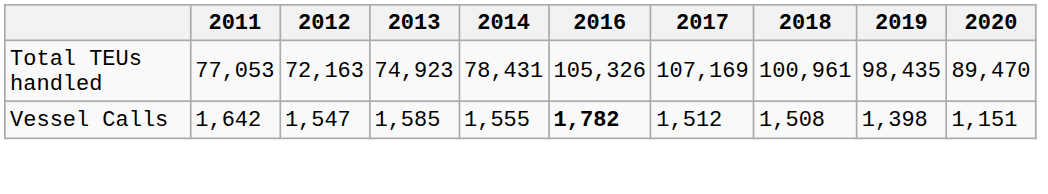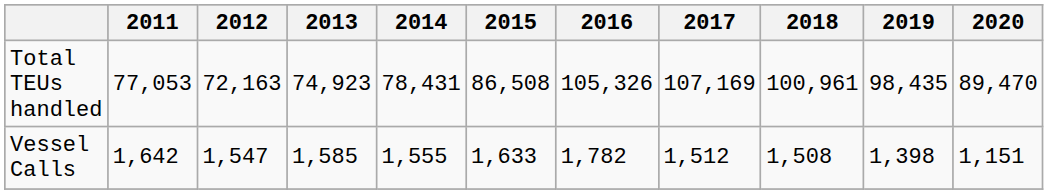 <table class="wikitable">
 <tr>
 <th></th>
 <th>2011</th>
 <th>2012</th>
 <th>2013</th>
 <th>2014</th>
+<th>2015</th>
 <th>2016</th>
 <th>2017</th>
 <th>2018</th>
 <th>2019</th>
 <th>2020</th>
 </tr>
 <tr>
 <td>Total TEUs handled</td>
 <td>77,053</td>
 <td>72,163</td>
 <td>74,923</td>
 <td>78,431</td>
+<td>86,508</td>
 <td>105,326</td>
 <td>107,169</td>
 <td>100,961</td>
 <td>98,435</td>
 <td>89,470</td>
 </tr>
 <tr>
 <td>Vessel Calls</td>
 <td>1,642</td>
 <td>1,547</td>
 <td>1,585</td>
 <td>1,555</td>
-<td><strong>1,782</strong></td>
+<td>1,633</td>
+<td>1,782</td>
 <td>1,512</td>
 <td>1,508</td>
 <td>1,398</td>
 <td>1,151</td>
 </tr>
 </table>
